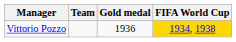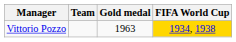 <table class="wikitable">
 <tr>
 <th>Manager</th>
 <th>Team</th>
 <th>Gold medal</th>
 <th>FIFA World Cup</th>
 </tr>
 <tr>
 <td><a href='#'>Vittorio Pozzo</a></td>
 <td></td>
-<td align=center>1936</td>
+<td align=center>1963</td>
 <td align=center style="background: gold;"><a href='#'>1934</a>, <a href='#'>1938</a></td>
 </tr>
 </table>
